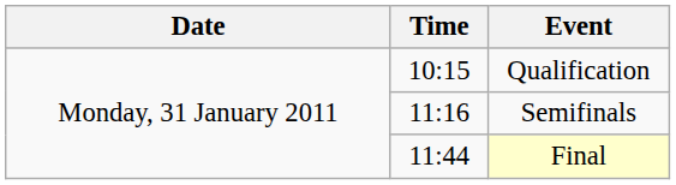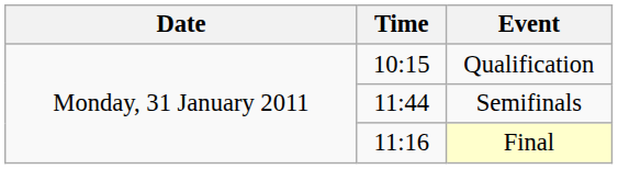 <table class = "wikitable" style="text-align:center;">
 <tr>
 <th width=220>Date</th>
 <th width=50>Time</th>
 <th width=100>Event</th>
 </tr>
 <tr>
 <td rowspan=3>Monday, 31 January 2011</td>
 <td>10:15</td>
 <td>Qualification</td>
 </tr>
 <tr>
-<td>11:16</td>
+<td>11:44</td>
 <td>Semifinals</td>
 </tr>
 <tr>
-<td>11:44</td>
+<td>11:16</td>
 <td bgcolor=ffffcc>Final</td>
 </tr>
 </table>
